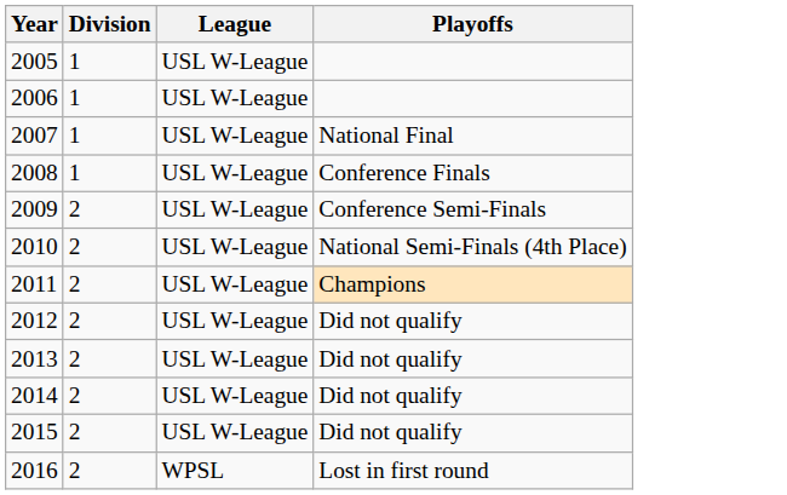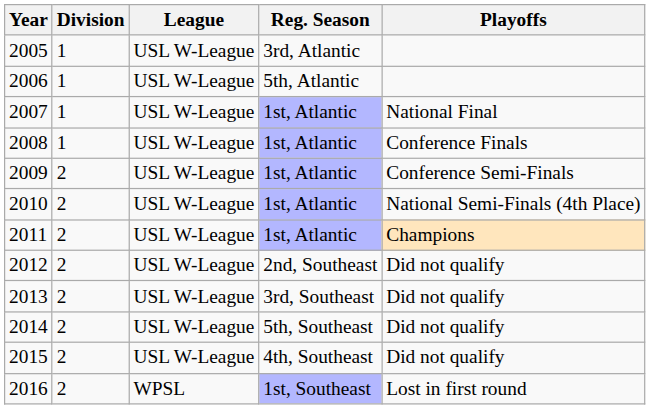 <table class="wikitable">
 <tr>
 <th>Year</th>
 <th>Division</th>
 <th>League</th>
+<th>Reg. Season</th>
 <th>Playoffs</th>
 </tr>
 <tr>
 <td>2005</td>
 <td>1</td>
 <td>USL W-League</td>
+<td>3rd, Atlantic</td>
 <td></td>
 </tr>
 <tr>
 <td>2006</td>
 <td>1</td>
 <td>USL W-League</td>
+<td>5th, Atlantic</td>
 <td></td>
 </tr>
 <tr>
 <td>2007</td>
 <td>1</td>
 <td>USL W-League</td>
+<td bgcolor="B3B7FF">1st, Atlantic</td>
 <td>National Final</td>
 </tr>
 <tr>
 <td>2008</td>
 <td>1</td>
 <td>USL W-League</td>
+<td bgcolor="B3B7FF">1st, Atlantic</td>
 <td>Conference Finals</td>
 </tr>
 <tr>
 <td>2009</td>
 <td>2</td>
 <td>USL W-League</td>
+<td bgcolor="B3B7FF">1st, Atlantic</td>
 <td>Conference Semi-Finals</td>
 </tr>
 <tr>
 <td>2010</td>
 <td>2</td>
 <td>USL W-League</td>
+<td bgcolor="B3B7FF">1st, Atlantic</td>
 <td>National Semi-Finals (4th Place)</td>
 </tr>
 <tr>
 <td>2011</td>
 <td>2</td>
 <td>USL W-League</td>
+<td bgcolor="B3B7FF">1st, Atlantic</td>
 <td bgcolor="FFE6BD">Champions</td>
 </tr>
 <tr>
 <td>2012</td>
 <td>2</td>
 <td>USL W-League</td>
+<td>2nd, Southeast</td>
 <td>Did not qualify</td>
 </tr>
 <tr>
 <td>2013</td>
 <td>2</td>
 <td>USL W-League</td>
+<td>3rd, Southeast</td>
 <td>Did not qualify</td>
 </tr>
 <tr>
 <td>2014</td>
 <td>2</td>
 <td>USL W-League</td>
+<td>5th, Southeast</td>
 <td>Did not qualify</td>
 </tr>
 <tr>
 <td>2015</td>
 <td>2</td>
 <td>USL W-League</td>
+<td>4th, Southeast</td>
 <td>Did not qualify</td>
 </tr>
 <tr>
 <td>2016</td>
 <td>2</td>
 <td>WPSL</td>
+<td bgcolor="B3B7FF">1st, Southeast</td>
 <td>Lost in first round</td>
 </tr>
 </table>
